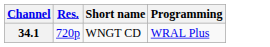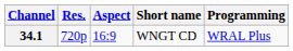 <table class="wikitable">
 <tr>
 <th scope = "col"><a href='#'>Channel</a></th>
 <th scope = "col"><a href='#'>Res.</a></th>
+<th scope = "col"><a href='#'>Aspect</a></th>
 <th scope = "col">Short name</th>
 <th scope = "col">Programming</th>
 </tr>
 <tr>
 <th scope = "row">34.1</th>
 <td><a href='#'>720p</a></td>
+<td><a href='#'>16:9</a></td>
 <td>WNGT CD</td>
 <td><a href='#'>WRAL Plus</a></td>
 </tr>
 </table>
